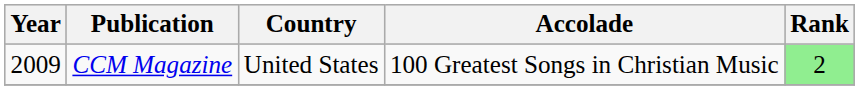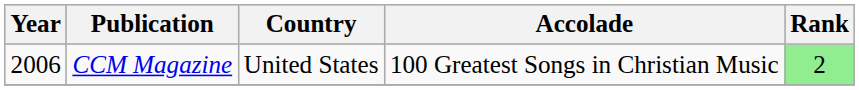 <table class="wikitable">
 <tr>
 <th>Year</th>
 <th>Publication</th>
 <th>Country</th>
 <th>Accolade</th>
 <th align="center">Rank</th>
 </tr>
 <tr>
-<td>2009</td>
+<td>2006</td>
 <td><em><a href='#'>CCM Magazine</a></em></td>
 <td>United States</td>
 <td>100 Greatest Songs in Christian Music</td>
 <td align="center" style="background: lightgreen;">2</td>
 </tr>
 <tr>
 </tr>
 </table>
